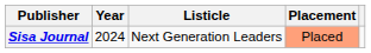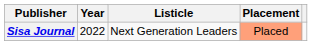 <table class="wikitable plainrowheaders sortable" style="text-align:center">
 <tr>
 <th scope="col">Publisher</th>
 <th scope="col">Year</th>
 <th scope="col">Listicle</th>
 <th scope="col">Placement</th>
 <th scope="col" class="unsortable"></th>
 </tr>
 <tr>
 <th scope="row"><em><a href='#'>Sisa Journal</a></em></th>
-<td>2024</td>
+<td>2022</td>
 <td style="text-align:left">Next Generation Leaders</td>
 <td style="background: lightsalmon;">Placed</td>
 <td></td>
 </tr>
 </table>
